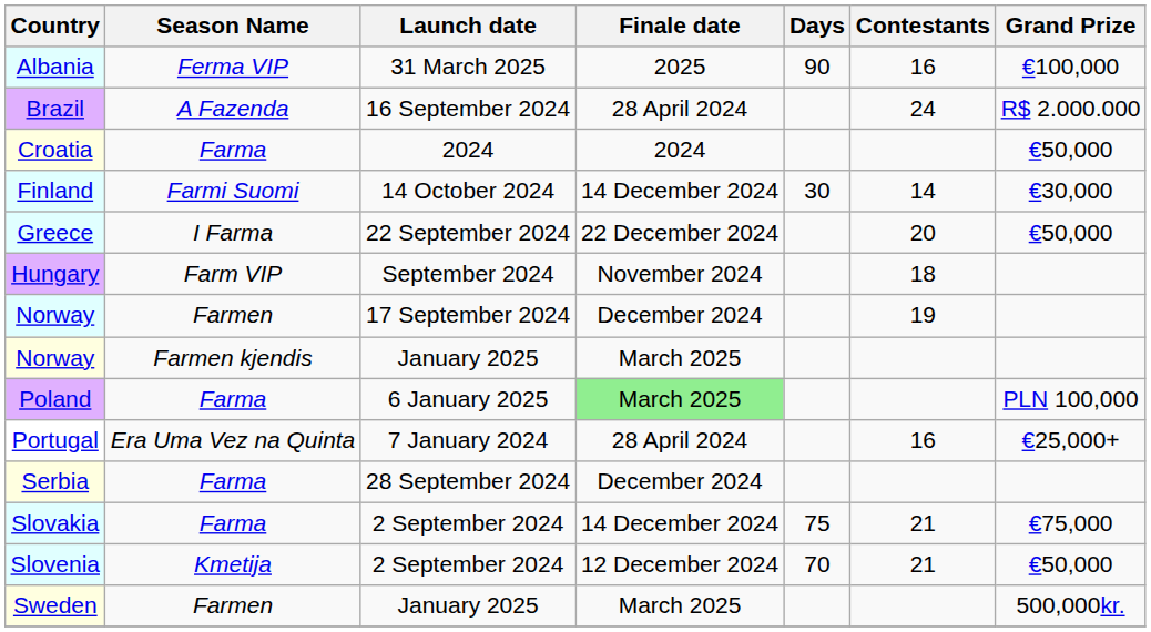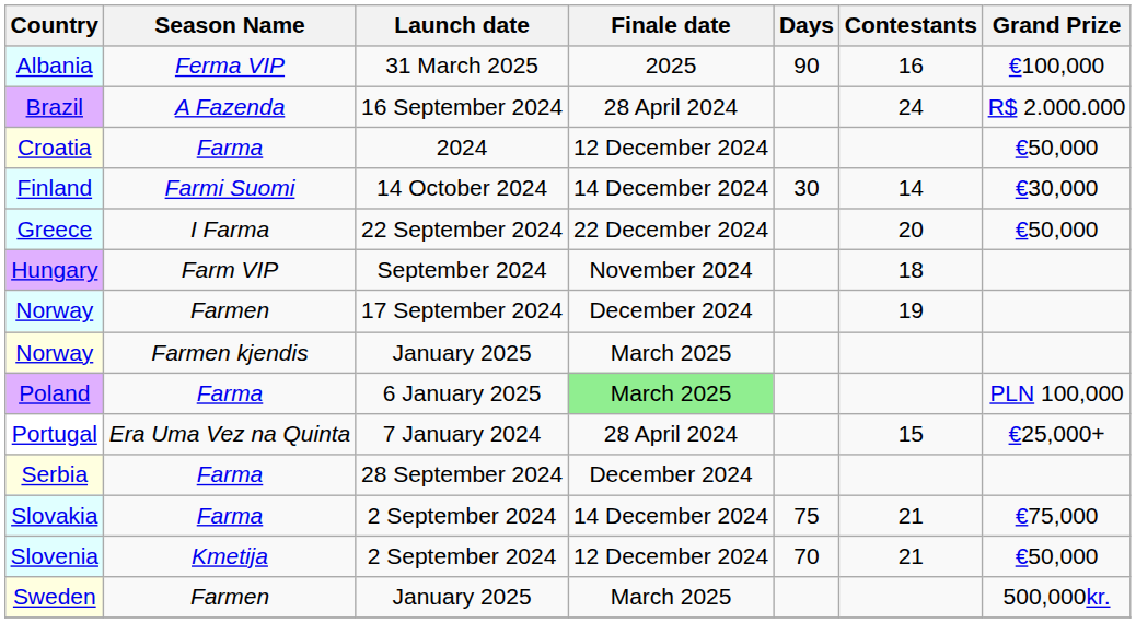 <table class="wikitable" style="text-align:center; font-size:95%; line-height:20px;">
 <tr>
 <th>Country</th>
 <th>Season Name</th>
 <th>Launch date</th>
 <th>Finale date</th>
 <th>Days</th>
 <th>Contestants</th>
 <th>Grand Prize</th>
 </tr>
 <tr>
 <td bgcolor="#E0FFFF"><a href='#'>Albania</a></td>
 <td><em><a href='#'>Ferma VIP</a></em></td>
 <td>31 March 2025</td>
 <td>2025</td>
 <td>90</td>
 <td>16</td>
 <td><a href='#'>€</a>100,000</td>
 </tr>
 <tr>
 <td bgcolor="#E0B0FF"><a href='#'>Brazil</a></td>
 <td><em><a href='#'>A Fazenda</a></em></td>
 <td>16 September 2024</td>
 <td>28 April 2024</td>
 <td></td>
 <td>24</td>
 <td><a href='#'>R$</a> 2.000.000</td>
 </tr>
 <tr>
 <td bgcolor="#FFFFE0"><a href='#'>Croatia</a></td>
 <td><em><a href='#'>Farma</a></em></td>
 <td>2024</td>
-<td>2024</td>
+<td>12 December 2024</td>
 <td></td>
 <td></td>
 <td><a href='#'>€</a>50,000</td>
 </tr>
 <tr>
 <td bgcolor="#E0FFFF"><a href='#'>Finland</a></td>
 <td><em><a href='#'>Farmi Suomi</a></em></td>
 <td>14 October 2024</td>
 <td>14 December 2024</td>
 <td>30</td>
 <td>14</td>
 <td><a href='#'>€</a>30,000</td>
 </tr>
 <tr>
 <td bgcolor="#E0FFFF"><a href='#'>Greece</a></td>
 <td><em>I Farma</em></td>
 <td>22 September 2024</td>
 <td>22 December 2024</td>
 <td></td>
 <td>20</td>
 <td><a href='#'>€</a>50,000</td>
 </tr>
 <tr>
 <td bgcolor="#E0B0FF"><a href='#'>Hungary</a></td>
 <td><em>Farm VIP</em></td>
 <td>September 2024</td>
 <td>November 2024</td>
 <td></td>
 <td>18</td>
 <td></td>
 </tr>
 <tr>
 <td bgcolor="#E0FFFF"><a href='#'>Norway</a></td>
 <td><em>Farmen</em></td>
 <td>17 September 2024</td>
 <td>December 2024</td>
 <td></td>
 <td>19</td>
 <td></td>
 </tr>
 <tr>
 <td bgcolor="#FFFFE0"><a href='#'>Norway</a></td>
 <td><em>Farmen kjendis</em></td>
 <td>January 2025</td>
 <td>March 2025</td>
 <td></td>
 <td></td>
 <td></td>
 </tr>
 <tr>
 <td bgcolor="#E0B0FF"><a href='#'>Poland</a></td>
 <td><em><a href='#'>Farma</a></em></td>
 <td>6 January 2025</td>
 <td style="background: lightgreen;">March 2025</td>
 <td></td>
 <td></td>
 <td><a href='#'>PLN</a> 100,000</td>
 </tr>
 <tr>
 <td bgcolor="white"><a href='#'>Portugal</a></td>
 <td><em>Era Uma Vez na Quinta</em></td>
 <td>7 January 2024</td>
 <td>28 April 2024</td>
 <td></td>
-<td>16</td>
+<td>15</td>
 <td><a href='#'>€</a>25,000+</td>
 </tr>
 <tr>
 <td bgcolor="#FFFFE0"><a href='#'>Serbia</a></td>
 <td><em><a href='#'>Farma</a></em></td>
 <td>28 September 2024</td>
 <td>December 2024</td>
 <td></td>
 <td></td>
 <td></td>
 </tr>
 <tr>
 <td bgcolor="#E0FFFF"><a href='#'>Slovakia</a></td>
 <td><em><a href='#'>Farma</a></em></td>
 <td>2 September 2024</td>
 <td>14 December 2024</td>
 <td>75</td>
 <td>21</td>
 <td><a href='#'>€</a>75,000</td>
 </tr>
 <tr>
 <td bgcolor="#E0FFFF"><a href='#'>Slovenia</a></td>
 <td><em><a href='#'>Kmetija</a></em></td>
 <td>2 September 2024</td>
 <td>12 December 2024</td>
 <td>70</td>
 <td>21</td>
 <td><a href='#'>€</a>50,000</td>
 </tr>
 <tr>
 <td bgcolor="#FFFFE0"><a href='#'>Sweden</a></td>
 <td><em>Farmen</em></td>
 <td>January 2025</td>
 <td>March 2025</td>
 <td></td>
 <td></td>
 <td>500,000<a href='#'>kr.</a></td>
 </tr>
 <tr>
 </tr>
 </table>
